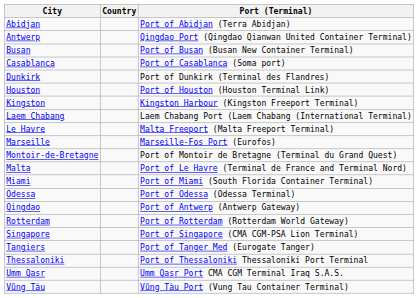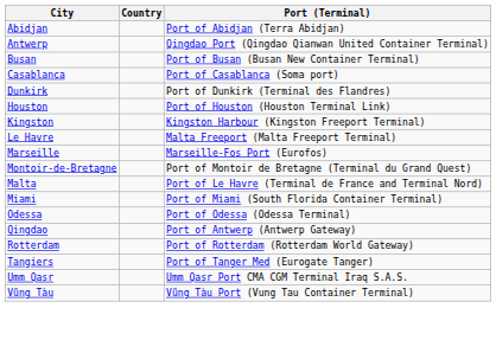 <table class="wikitable sortable">
 <tr>
 <th>City</th>
 <th>Country</th>
 <th>Port (Terminal)</th>
 </tr>
 <tr>
 <td><a href='#'>Abidjan</a></td>
 <td></td>
 <td><a href='#'>Port of Abidjan</a> (Terra Abidjan)</td>
 </tr>
 <tr>
 <td><a href='#'>Antwerp</a></td>
 <td></td>
 <td><a href='#'>Qingdao Port</a> (Qingdao Qianwan United Container Terminal)</td>
 </tr>
 <tr>
 <td><a href='#'>Busan</a></td>
 <td></td>
 <td><a href='#'>Port of Busan</a> (Busan New Container Terminal)</td>
 </tr>
 <tr>
 <td><a href='#'>Casablanca</a></td>
 <td></td>
 <td><a href='#'>Port of Casablanca</a> (Soma port)</td>
 </tr>
 <tr>
 <td><a href='#'>Dunkirk</a></td>
 <td></td>
 <td>Port of Dunkirk (Terminal des Flandres)</td>
 </tr>
 <tr>
 <td><a href='#'>Houston</a></td>
 <td></td>
 <td><a href='#'>Port of Houston</a> (Houston Terminal Link)</td>
 </tr>
 <tr>
 <td><a href='#'>Kingston</a></td>
 <td></td>
 <td><a href='#'>Kingston Harbour</a> (Kingston Freeport Terminal)</td>
 </tr>
 <tr>
-<td><a href='#'>Laem Chabang</a></td>
-<td></td>
-<td>Laem Chabang Port (Laem Chabang (International Terminal)</td>
-</tr>
-<tr>
 <td><a href='#'>Le Havre</a></td>
 <td></td>
 <td><a href='#'>Malta Freeport</a> (Malta Freeport Terminal)</td>
 </tr>
 <tr>
 <td><a href='#'>Marseille</a></td>
 <td></td>
 <td><a href='#'>Marseille-Fos Port</a> (Eurofos)</td>
 </tr>
 <tr>
 <td><a href='#'>Montoir-de-Bretagne</a></td>
 <td></td>
 <td>Port of Montoir de Bretagne (Terminal du Grand Quest)</td>
 </tr>
 <tr>
 <td><a href='#'>Malta</a></td>
 <td></td>
 <td><a href='#'>Port of Le Havre</a> (Terminal de France and Terminal Nord)</td>
 </tr>
 <tr>
 <td><a href='#'>Miami</a></td>
 <td></td>
 <td><a href='#'>Port of Miami</a> (South Florida Container Terminal)</td>
 </tr>
 <tr>
 <td><a href='#'>Odessa</a></td>
 <td></td>
 <td><a href='#'>Port of Odessa</a> (Odessa Terminal)</td>
 </tr>
 <tr>
 <td><a href='#'>Qingdao</a></td>
 <td></td>
 <td><a href='#'>Port of Antwerp</a> (Antwerp Gateway)</td>
 </tr>
 <tr>
 <td><a href='#'>Rotterdam</a></td>
 <td></td>
 <td><a href='#'>Port of Rotterdam</a> (Rotterdam World Gateway)</td>
 </tr>
 <tr>
-<td><a href='#'>Singapore</a></td>
-<td></td>
-<td><a href='#'>Port of Singapore</a> (CMA CGM-PSA Lion Terminal)</td>
-</tr>
-<tr>
 <td><a href='#'>Tangiers</a></td>
 <td></td>
 <td><a href='#'>Port of Tanger Med</a> (Eurogate Tanger)</td>
-</tr>
-<tr>
-<td><a href='#'>Thessaloniki</a></td>
-<td></td>
-<td><a href='#'>Port of Thessaloniki</a> Thessaloniki Port Terminal</td>
 </tr>
 <tr>
 <td><a href='#'>Umm Qasr</a></td>
 <td></td>
 <td><a href='#'>Umm Qasr Port</a> CMA CGM Terminal Iraq S.A.S.</td>
 </tr>
 <tr>
 <td><a href='#'>Vũng Tàu</a></td>
 <td></td>
 <td><a href='#'>Vũng Tàu Port</a> (Vung Tau Container Terminal)</td>
 </tr>
 </table>
